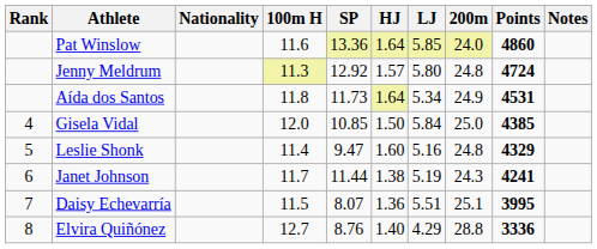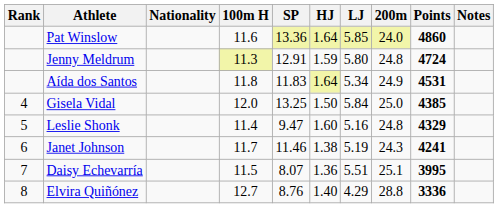 <table class="wikitable sortable" style=" text-align:center;">
 <tr>
 <th>Rank</th>
 <th>Athlete</th>
 <th>Nationality</th>
 <th>100m H</th>
 <th>SP</th>
 <th>HJ</th>
 <th>LJ</th>
 <th>200m</th>
 <th>Points</th>
 <th>Notes</th>
 </tr>
 <tr>
 <td></td>
 <td align=left><a href='#'>Pat Winslow</a></td>
 <td align=left></td>
 <td>11.6</td>
 <td bgcolor=#F2F5A9>13.36</td>
 <td bgcolor=#F2F5A9>1.64</td>
 <td bgcolor=#F2F5A9>5.85</td>
 <td bgcolor=#F2F5A9>24.0</td>
 <td><strong>4860</strong></td>
 <td></td>
 </tr>
 <tr>
 <td></td>
 <td align=left><a href='#'>Jenny Meldrum</a></td>
 <td align=left></td>
 <td bgcolor=#F2F5A9>11.3</td>
-<td>12.92</td>
-<td>1.57</td>
+<td>12.91</td>
+<td>1.59</td>
 <td>5.80</td>
 <td>24.8</td>
 <td><strong>4724</strong></td>
 <td></td>
 </tr>
 <tr>
 <td></td>
 <td align=left><a href='#'>Aída dos Santos</a></td>
 <td align=left></td>
 <td>11.8</td>
-<td>11.73</td>
+<td>11.83</td>
 <td bgcolor=#F2F5A9>1.64</td>
 <td>5.34</td>
 <td>24.9</td>
 <td><strong>4531</strong></td>
 <td></td>
 </tr>
 <tr>
 <td>4</td>
 <td align=left><a href='#'>Gisela Vidal</a></td>
 <td align=left></td>
 <td>12.0</td>
-<td>10.85</td>
+<td>13.25</td>
 <td>1.50</td>
 <td>5.84</td>
 <td>25.0</td>
 <td><strong>4385</strong></td>
 <td></td>
 </tr>
 <tr>
 <td>5</td>
 <td align=left><a href='#'>Leslie Shonk</a></td>
 <td align=left></td>
 <td>11.4</td>
 <td>9.47</td>
 <td>1.60</td>
 <td>5.16</td>
 <td>24.8</td>
 <td><strong>4329</strong></td>
 <td></td>
 </tr>
 <tr>
 <td>6</td>
 <td align=left><a href='#'>Janet Johnson</a></td>
 <td align=left></td>
 <td>11.7</td>
-<td>11.44</td>
+<td>11.46</td>
 <td>1.38</td>
 <td>5.19</td>
 <td>24.3</td>
 <td><strong>4241</strong></td>
 <td></td>
 </tr>
 <tr>
 <td>7</td>
 <td align=left><a href='#'>Daisy Echevarría</a></td>
 <td align=left></td>
 <td>11.5</td>
 <td>8.07</td>
 <td>1.36</td>
 <td>5.51</td>
 <td>25.1</td>
 <td><strong>3995</strong></td>
 <td></td>
 </tr>
 <tr>
 <td>8</td>
 <td align=left><a href='#'>Elvira Quiñónez</a></td>
 <td align=left></td>
 <td>12.7</td>
 <td>8.76</td>
 <td>1.40</td>
 <td>4.29</td>
 <td>28.8</td>
 <td><strong>3336</strong></td>
 <td></td>
 </tr>
 </table>
